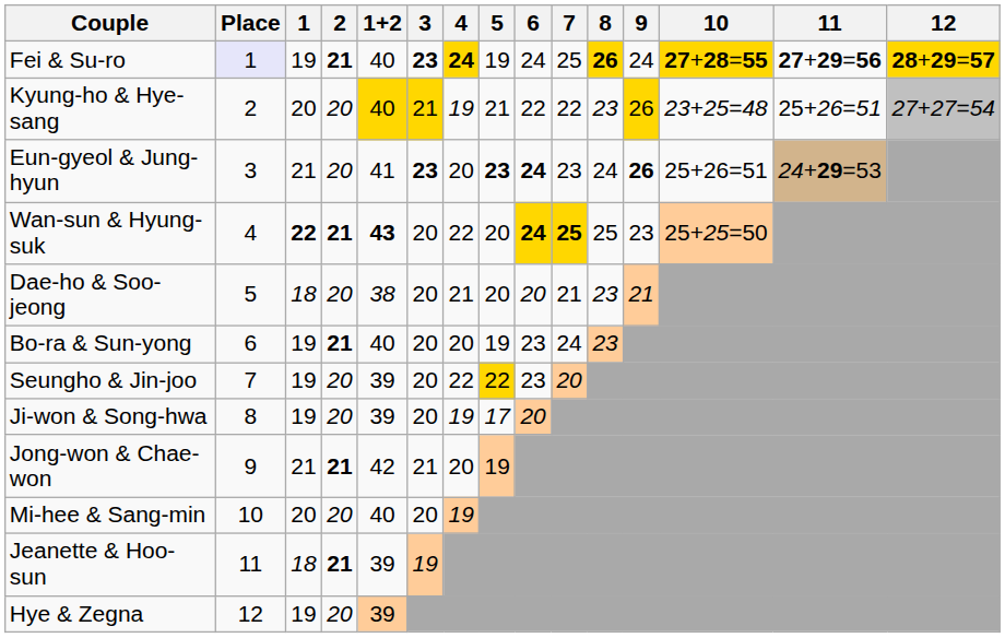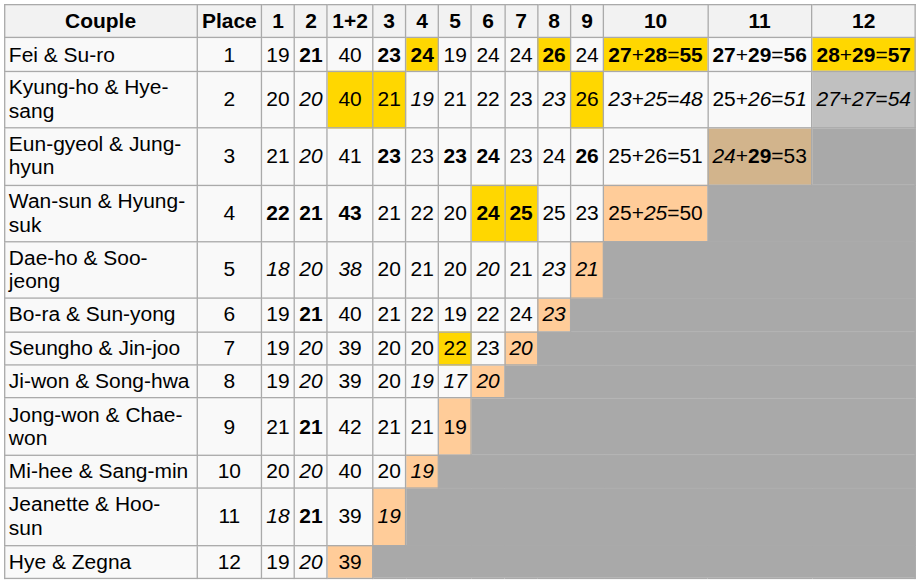 <table class="wikitable sortable" style="margin:auto; text-align: center; white-space:norwrap;">
 <tr>
 <th width="140">Couple</th>
 <th>Place</th>
 <th>1</th>
 <th>2</th>
 <th>1+2</th>
 <th>3</th>
 <th>4</th>
 <th>5</th>
 <th>6</th>
 <th>7</th>
 <th>8</th>
 <th>9</th>
 <th>10</th>
 <th>11</th>
 <th>12</th>
 </tr>
 <tr>
 <td style="text-align:left;">Fei & Su-ro</td>
-<td style="background: lavender;">1</td>
+<td>1</td>
 <td>19</td>
 <td><span><strong>21</strong></span></td>
 <td>40</td>
 <td><span><strong>23</strong></span></td>
 <td style="background:gold;"><span><strong>24</strong></span></td>
 <td>19</td>
 <td>24</td>
-<td>25</td>
+<td>24</td>
 <td style="background:gold;"><span><strong>26</strong></span></td>
 <td>24</td>
 <td style="background:gold;"><span><strong>27</strong></span>+<span><strong>28</strong></span>=<span><strong>55</strong></span></td>
 <td><span><strong>27</strong></span>+<span><strong>29</strong></span>=<span><strong>56</strong></span></td>
 <td style="background:gold;"><span><strong>28</strong></span>+<span><strong>29</strong></span>=<span><strong>57</strong></span></td>
 </tr>
 <tr>
 <td style="text-align:left;">Kyung-ho & Hye-sang</td>
 <td>2</td>
 <td>20</td>
 <td><span><em>20</em></span></td>
 <td style="background:gold;">40</td>
 <td style="background:gold;">21</td>
 <td><span><em>19</em></span></td>
 <td>21</td>
 <td>22</td>
-<td>22</td>
+<td>23</td>
 <td><span><em>23</em></span></td>
 <td style="background:gold;">26</td>
 <td><span><em>23</em></span>+<span><em>25</em></span>=<span><em>48</em></span></td>
 <td>25+<span><em>26</em></span>=<span><em>51</em></span></td>
 <td style="background:silver;"><span><em>27</em></span>+<span><em>27</em></span>=<span><em>54</em></span></td>
 </tr>
 <tr>
 <td style="text-align:left;">Eun-gyeol & Jung-hyun</td>
 <td>3</td>
 <td>21</td>
 <td><span><em>20</em></span></td>
 <td>41</td>
 <td><span><strong>23</strong></span></td>
-<td>20</td>
+<td>23</td>
 <td><span><strong>23</strong></span></td>
 <td><span><strong>24</strong></span></td>
 <td>23</td>
 <td>24</td>
 <td><span><strong>26</strong></span></td>
 <td>25+26=51</td>
 <td style="background:tan;"><span><em>24</em></span>+<span><strong>29</strong></span>=53</td>
 <td style="background:darkgrey;" colspan="1"></td>
 </tr>
 <tr>
 <td style="text-align:left;">Wan-sun & Hyung-suk</td>
 <td>4</td>
 <td><span><strong>22</strong></span></td>
 <td><span><strong>21</strong></span></td>
 <td><span><strong>43</strong></span></td>
-<td>20</td>
+<td>21</td>
 <td>22</td>
 <td>20</td>
 <td style="background:gold;"><span><strong>24</strong></span></td>
 <td style="background:gold;"><span><strong>25</strong></span></td>
 <td>25</td>
 <td>23</td>
 <td style="background:#FFCC99;">25+<span><em>25</em></span>=50</td>
 <td style="background:darkgrey;" colspan="2"></td>
 </tr>
 <tr>
 <td style="text-align:left;">Dae-ho & Soo-jeong</td>
 <td>5</td>
 <td><span><em>18</em></span></td>
 <td><span><em>20</em></span></td>
 <td><span><em>38</em></span></td>
 <td>20</td>
 <td>21</td>
 <td>20</td>
 <td><span><em>20</em></span></td>
 <td>21</td>
 <td><span><em>23</em></span></td>
 <td style="background:#FFCC99;"><span><em>21</em></span></td>
 <td style="background:darkgrey;" colspan="3"></td>
 </tr>
 <tr>
 <td style="text-align:left;">Bo-ra & Sun-yong</td>
 <td>6</td>
 <td>19</td>
 <td><span><strong>21</strong></span></td>
 <td>40</td>
-<td>20</td>
-<td>20</td>
+<td>21</td>
+<td>22</td>
 <td>19</td>
-<td>23</td>
+<td>22</td>
 <td>24</td>
 <td style="background:#FFCC99;"><span><em>23</em></span></td>
 <td style="background:darkgrey;" colspan="4"></td>
 </tr>
 <tr>
 <td style="text-align:left;">Seungho & Jin-joo</td>
 <td>7</td>
 <td>19</td>
 <td><span><em>20</em></span></td>
 <td>39</td>
 <td>20</td>
-<td>22</td>
+<td>20</td>
 <td style="background:gold;">22</td>
 <td>23</td>
 <td style="background:#FFCC99;"><span><em>20</em></span></td>
 <td style="background:darkgrey;" colspan="5"></td>
 </tr>
 <tr>
 <td style="text-align:left;">Ji-won & Song-hwa</td>
 <td>8</td>
 <td>19</td>
 <td><span><em>20</em></span></td>
 <td>39</td>
 <td>20</td>
 <td><span><em>19</em></span></td>
 <td><span><em>17</em></span></td>
 <td style="background:#FFCC99;"><span><em>20</em></span></td>
 <td style="background:darkgrey;" colspan="6"></td>
 </tr>
 <tr>
 <td style="text-align:left;">Jong-won & Chae-won</td>
 <td>9</td>
 <td>21</td>
 <td><span><strong>21</strong></span></td>
 <td>42</td>
 <td>21</td>
-<td>20</td>
+<td>21</td>
 <td style="background:#FFCC99;">19</td>
 <td style="background:darkgrey;" colspan="7"></td>
 </tr>
 <tr>
 <td style="text-align:left;">Mi-hee & Sang-min</td>
 <td>10</td>
 <td>20</td>
 <td><span><em>20</em></span></td>
 <td>40</td>
 <td>20</td>
 <td style="background:#FFCC99;"><span><em>19</em></span></td>
 <td style="background:darkgrey;" colspan="8"></td>
 </tr>
 <tr>
 <td style="text-align:left;">Jeanette & Hoo-sun</td>
 <td>11</td>
 <td><span><em>18</em></span></td>
 <td><span><strong>21</strong></span></td>
 <td>39</td>
 <td style="background:#FFCC99;"><span><em>19</em></span></td>
 <td style="background:darkgrey;" colspan="9"></td>
 </tr>
 <tr>
 <td style="text-align:left;">Hye & Zegna</td>
 <td>12</td>
 <td>19</td>
 <td><span><em>20</em></span></td>
 <td style="background:#FFCC99;">39</td>
 <td style="background:darkgrey;" colspan="10"></td>
 </tr>
 </table>
